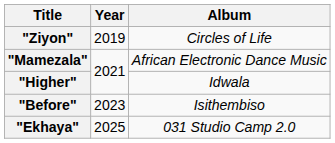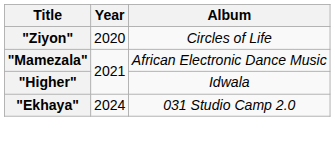 <table class="wikitable plainrowheaders" style="text-align:center;">
 <tr>
 <th scope="col">Title</th>
 <th scope="col">Year</th>
 <th scope="col">Album</th>
 </tr>
 <tr>
 <th scope="row">"Ziyon"<br></th>
-<td>2019</td>
+<td>2020</td>
 <td><em>Circles of Life</em></td>
 </tr>
 <tr>
 <th scope="row">"Mamezala"<br></th>
 <td rowspan="2">2021</td>
 <td><em>African Electronic Dance Music</em></td>
 </tr>
 <tr>
 <th scope="row">"Higher"<br></th>
 <td><em>Idwala</em></td>
 </tr>
 <tr>
-<th scope="row">"Before"<br></th>
-<td>2023</td>
-<td><em>Isithembiso</em></td>
-</tr>
-<tr>
 <th scope="row">"Ekhaya"  <br> </th>
-<td>2025</td>
+<td>2024</td>
 <td><em>031 Studio Camp 2.0</em></td>
 </tr>
 </table>
